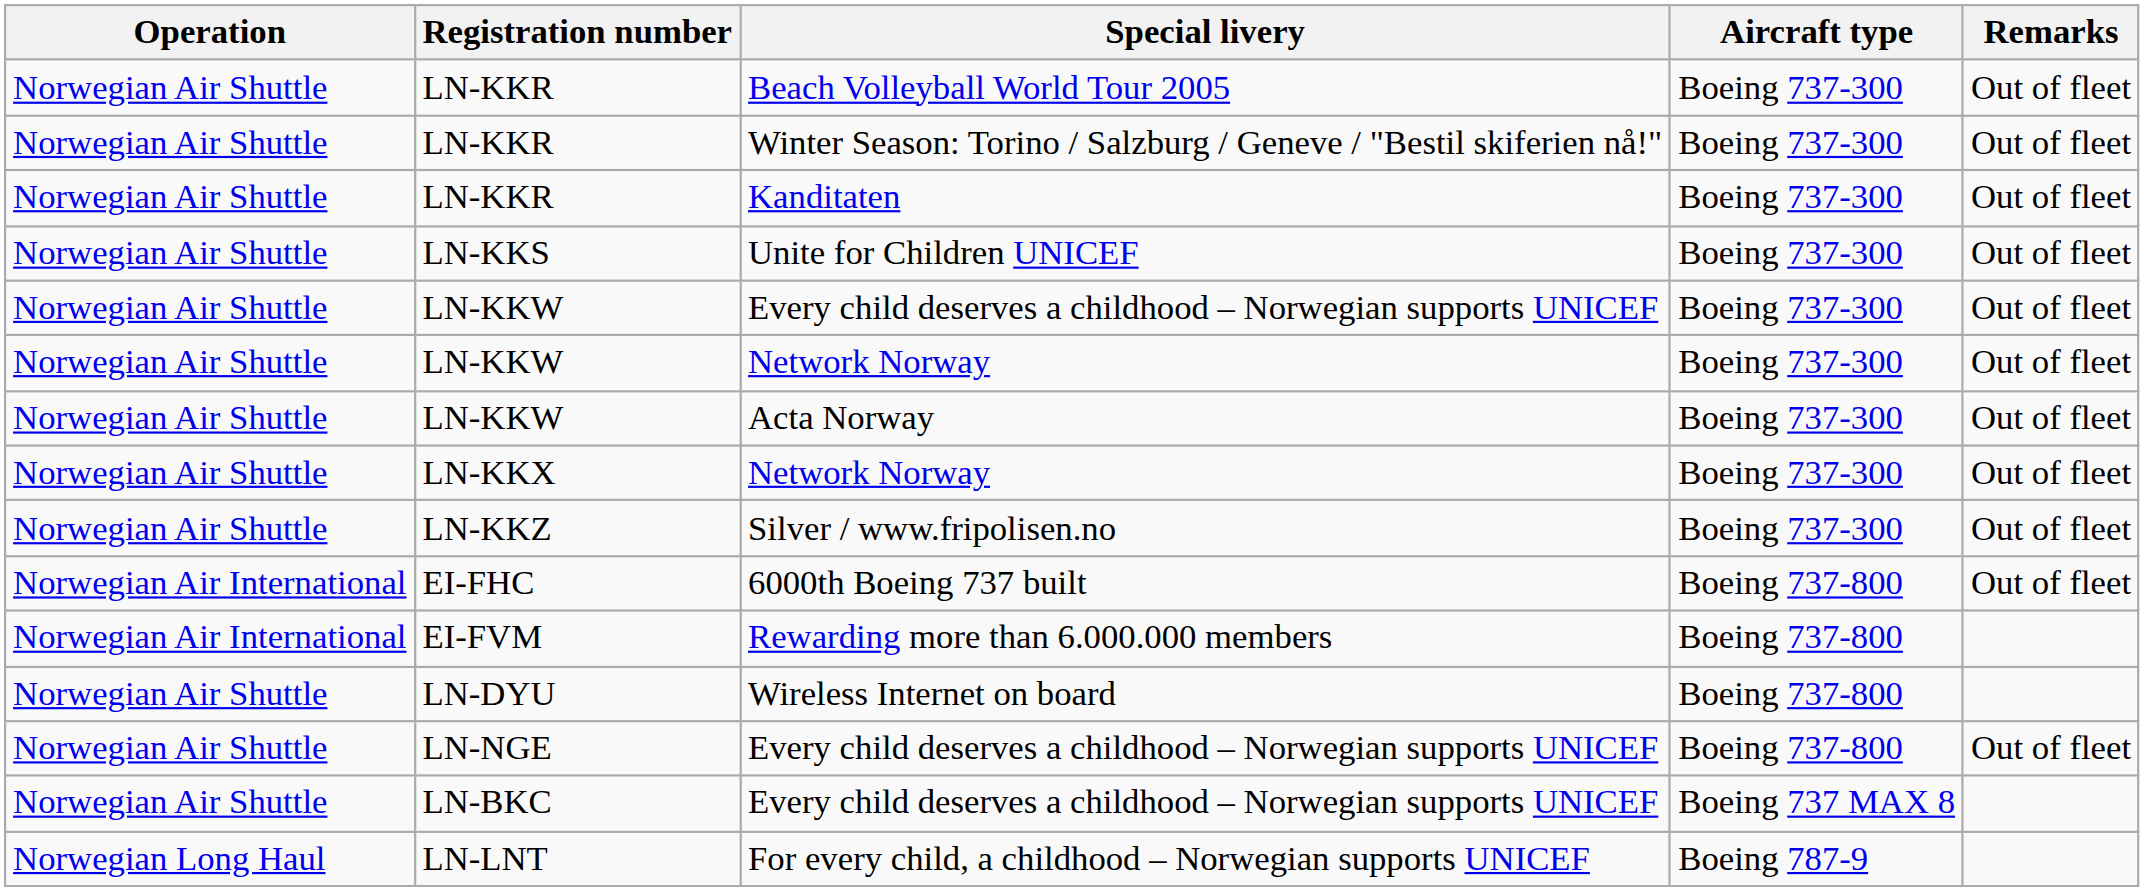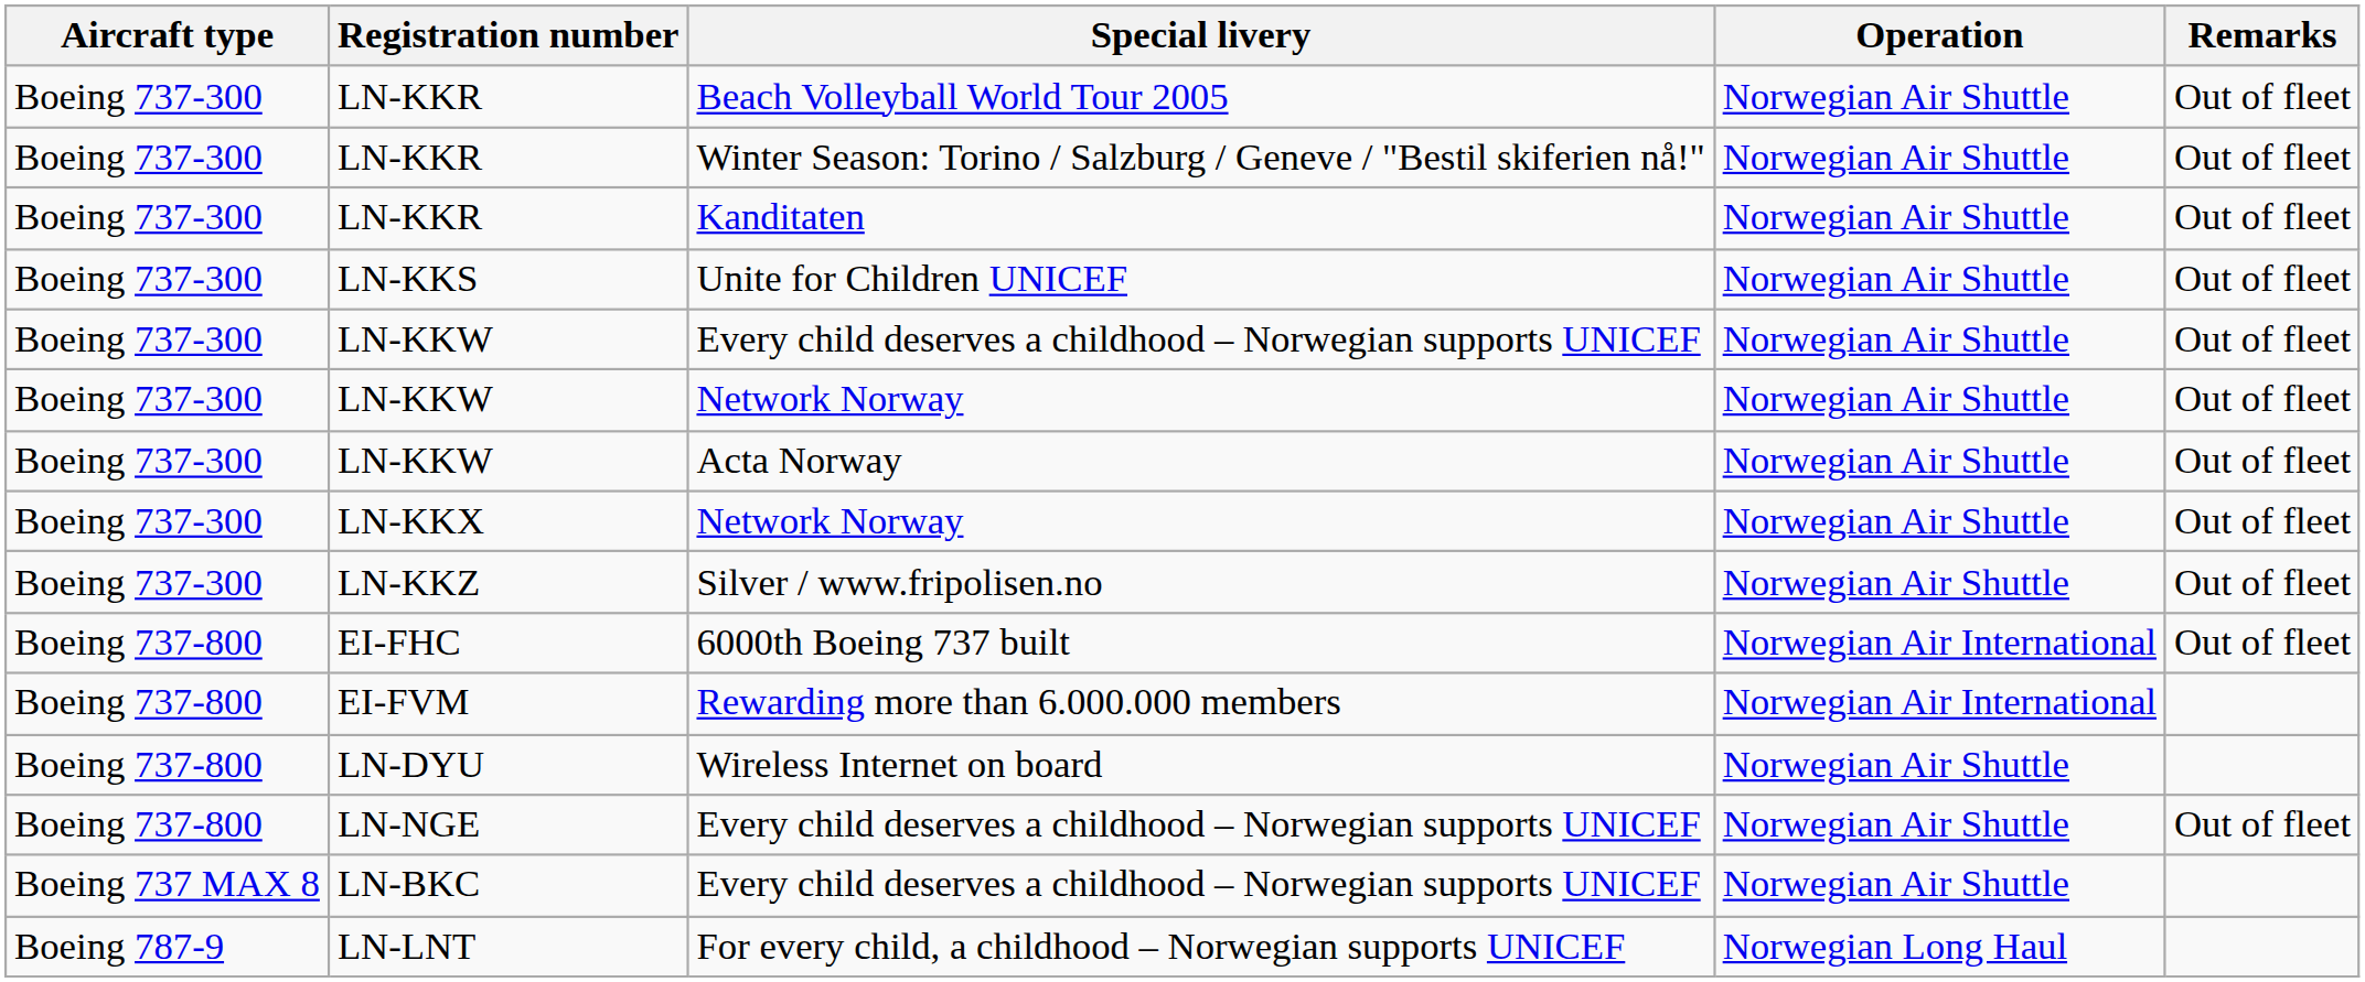 <table class="wikitable sortable">
 <tr>
-<th>Operation</th>
+<th>Aircraft type</th>
 <th>Registration number</th>
 <th>Special livery</th>
-<th>Aircraft type</th>
+<th>Operation</th>
 <th>Remarks</th>
 </tr>
 <tr>
-<td><a href='#'>Norwegian Air Shuttle</a></td>
+<td>Boeing <a href='#'>737-300</a></td>
 <td>LN-KKR</td>
 <td><a href='#'>Beach Volleyball World Tour 2005</a></td>
-<td>Boeing <a href='#'>737-300</a></td>
+<td><a href='#'>Norwegian Air Shuttle</a></td>
 <td>Out of fleet</td>
 </tr>
 <tr>
-<td><a href='#'>Norwegian Air Shuttle</a></td>
+<td>Boeing <a href='#'>737-300</a></td>
 <td>LN-KKR</td>
 <td>Winter Season: Torino / Salzburg / Geneve / "Bestil skiferien nå!"</td>
-<td>Boeing <a href='#'>737-300</a></td>
+<td><a href='#'>Norwegian Air Shuttle</a></td>
 <td>Out of fleet</td>
 </tr>
 <tr>
-<td><a href='#'>Norwegian Air Shuttle</a></td>
+<td>Boeing <a href='#'>737-300</a></td>
 <td>LN-KKR</td>
 <td><a href='#'>Kanditaten</a></td>
-<td>Boeing <a href='#'>737-300</a></td>
+<td><a href='#'>Norwegian Air Shuttle</a></td>
 <td>Out of fleet</td>
 </tr>
 <tr>
-<td><a href='#'>Norwegian Air Shuttle</a></td>
+<td>Boeing <a href='#'>737-300</a></td>
 <td>LN-KKS</td>
 <td>Unite for Children <a href='#'>UNICEF</a></td>
-<td>Boeing <a href='#'>737-300</a></td>
+<td><a href='#'>Norwegian Air Shuttle</a></td>
 <td>Out of fleet</td>
 </tr>
 <tr>
-<td><a href='#'>Norwegian Air Shuttle</a></td>
+<td>Boeing <a href='#'>737-300</a></td>
 <td>LN-KKW</td>
 <td>Every child deserves a childhood – Norwegian supports <a href='#'>UNICEF</a></td>
-<td>Boeing <a href='#'>737-300</a></td>
+<td><a href='#'>Norwegian Air Shuttle</a></td>
 <td>Out of fleet</td>
 </tr>
 <tr>
-<td><a href='#'>Norwegian Air Shuttle</a></td>
+<td>Boeing <a href='#'>737-300</a></td>
 <td>LN-KKW</td>
 <td><a href='#'>Network Norway</a></td>
-<td>Boeing <a href='#'>737-300</a></td>
+<td><a href='#'>Norwegian Air Shuttle</a></td>
 <td>Out of fleet</td>
 </tr>
 <tr>
-<td><a href='#'>Norwegian Air Shuttle</a></td>
+<td>Boeing <a href='#'>737-300</a></td>
 <td>LN-KKW</td>
 <td>Acta Norway</td>
-<td>Boeing <a href='#'>737-300</a></td>
+<td><a href='#'>Norwegian Air Shuttle</a></td>
 <td>Out of fleet</td>
 </tr>
 <tr>
-<td><a href='#'>Norwegian Air Shuttle</a></td>
+<td>Boeing <a href='#'>737-300</a></td>
 <td>LN-KKX</td>
 <td><a href='#'>Network Norway</a></td>
-<td>Boeing <a href='#'>737-300</a></td>
+<td><a href='#'>Norwegian Air Shuttle</a></td>
 <td>Out of fleet</td>
 </tr>
 <tr>
-<td><a href='#'>Norwegian Air Shuttle</a></td>
+<td>Boeing <a href='#'>737-300</a></td>
 <td>LN-KKZ</td>
 <td>Silver / www.fripolisen.no</td>
-<td>Boeing <a href='#'>737-300</a></td>
+<td><a href='#'>Norwegian Air Shuttle</a></td>
 <td>Out of fleet</td>
 </tr>
 <tr>
-<td><a href='#'>Norwegian Air International</a></td>
+<td>Boeing <a href='#'>737-800</a></td>
 <td>EI-FHC</td>
 <td>6000th Boeing 737 built</td>
-<td>Boeing <a href='#'>737-800</a></td>
+<td><a href='#'>Norwegian Air International</a></td>
 <td>Out of fleet</td>
 </tr>
 <tr>
-<td><a href='#'>Norwegian Air International</a></td>
+<td>Boeing <a href='#'>737-800</a></td>
 <td>EI-FVM</td>
 <td><a href='#'>Rewarding</a> more than 6.000.000 members</td>
-<td>Boeing <a href='#'>737-800</a></td>
+<td><a href='#'>Norwegian Air International</a></td>
 <td></td>
 </tr>
 <tr>
-<td><a href='#'>Norwegian Air Shuttle</a></td>
+<td>Boeing <a href='#'>737-800</a></td>
 <td>LN-DYU</td>
 <td>Wireless Internet on board</td>
-<td>Boeing <a href='#'>737-800</a></td>
+<td><a href='#'>Norwegian Air Shuttle</a></td>
 <td></td>
 </tr>
 <tr>
-<td><a href='#'>Norwegian Air Shuttle</a></td>
+<td>Boeing <a href='#'>737-800</a></td>
 <td>LN-NGE</td>
 <td>Every child deserves a childhood – Norwegian supports <a href='#'>UNICEF</a></td>
-<td>Boeing <a href='#'>737-800</a></td>
+<td><a href='#'>Norwegian Air Shuttle</a></td>
 <td>Out of fleet</td>
 </tr>
 <tr>
-<td><a href='#'>Norwegian Air Shuttle</a></td>
+<td>Boeing <a href='#'>737 MAX 8</a></td>
 <td>LN-BKC</td>
 <td>Every child deserves a childhood – Norwegian supports <a href='#'>UNICEF</a></td>
-<td>Boeing <a href='#'>737 MAX 8</a></td>
+<td><a href='#'>Norwegian Air Shuttle</a></td>
 <td></td>
 </tr>
 <tr>
-<td><a href='#'>Norwegian Long Haul</a></td>
+<td>Boeing <a href='#'>787-9</a></td>
 <td>LN-LNT</td>
 <td>For every child, a childhood – Norwegian supports <a href='#'>UNICEF</a></td>
-<td>Boeing <a href='#'>787-9</a></td>
+<td><a href='#'>Norwegian Long Haul</a></td>
 <td></td>
 </tr>
 </table>
